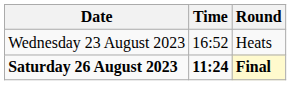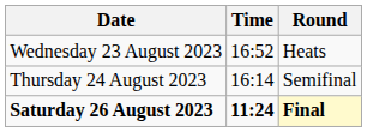 <table class="wikitable">
 <tr>
 <th>Date</th>
 <th>Time</th>
 <th>Round</th>
 </tr>
 <tr>
 <td>Wednesday 23 August 2023</td>
 <td>16:52</td>
 <td>Heats</td>
 </tr>
 <tr>
+<td>Thursday 24 August 2023</td>
+<td>16:14</td>
+<td>Semifinal</td>
+</tr>
+<tr>
 <td><strong>Saturday 26 August 2023</strong></td>
 <td><strong>11:24</strong></td>
 <td style=background:lemonchiffon><strong>Final</strong></td>
 </tr>
 </table>
